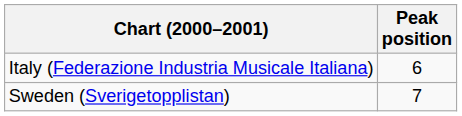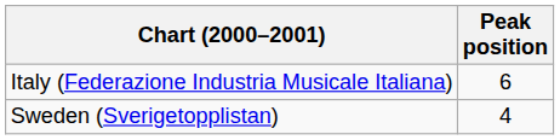 <table class="wikitable">
 <tr>
 <th>Chart (2000–2001)</th>
 <th>Peak<br>position</th>
 </tr>
 <tr>
 <td>Italy (<a href='#'>Federazione Industria Musicale Italiana</a>)</td>
 <td align="center">6</td>
 </tr>
 <tr>
 <td>Sweden (<a href='#'>Sverigetopplistan</a>)</td>
-<td align="center">7</td>
+<td align="center">4</td>
 </tr>
 </table>
